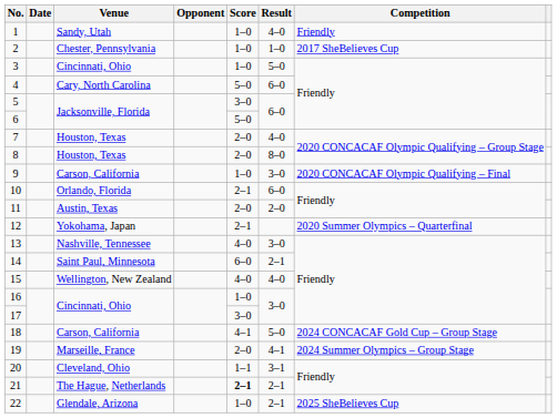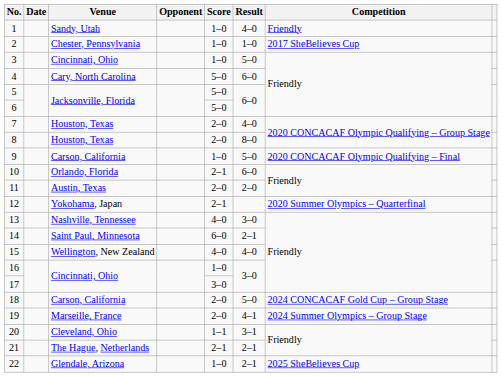 <table class="wikitable sortable">
 <tr>
 <th scope="col">No.</th>
 <th scope="col">Date</th>
 <th scope="col">Venue</th>
 <th scope="col">Opponent</th>
 <th scope="col">Score</th>
 <th scope="col">Result</th>
 <th scope="col">Competition</th>
 <th scope="col" class="unsortable"></th>
 </tr>
 <tr>
 <td style="text-align:center">1</td>
 <td></td>
 <td><a href='#'>Sandy, Utah</a></td>
 <td></td>
 <td style="text-align:center">1–0</td>
 <td style="text-align:center">4–0</td>
 <td><a href='#'>Friendly</a></td>
 <td></td>
 </tr>
 <tr>
 <td style="text-align:center">2</td>
 <td></td>
 <td><a href='#'>Chester, Pennsylvania</a></td>
 <td></td>
 <td style="text-align:center">1–0</td>
 <td style="text-align:center">1–0</td>
 <td><a href='#'>2017 SheBelieves Cup</a></td>
 <td></td>
 </tr>
 <tr>
 <td style="text-align:center">3</td>
 <td></td>
 <td><a href='#'>Cincinnati, Ohio</a></td>
 <td></td>
 <td style="text-align:center">1–0</td>
 <td style="text-align:center">5–0</td>
 <td rowspan=4>Friendly</td>
 <td></td>
 </tr>
 <tr>
 <td style="text-align:center">4</td>
 <td></td>
 <td><a href='#'>Cary, North Carolina</a></td>
 <td></td>
 <td style="text-align:center">5–0</td>
 <td style="text-align:center">6–0</td>
 <td></td>
 </tr>
 <tr>
 <td style="text-align:center">5</td>
 <td rowspan="2"></td>
 <td rowspan="2"><a href='#'>Jacksonville, Florida</a></td>
 <td rowspan="2"></td>
-<td style="text-align:center">3–0</td>
+<td style="text-align:center">5–0</td>
 <td rowspan="2" style="text-align:center">6–0</td>
 <td rowspan="2"></td>
 </tr>
 <tr>
 <td style="text-align:center">6</td>
 <td style="text-align:center">5–0</td>
 </tr>
 <tr>
 <td style="text-align:center">7</td>
 <td></td>
 <td><a href='#'>Houston, Texas</a></td>
 <td></td>
 <td style="text-align:center">2–0</td>
 <td style="text-align:center">4–0</td>
 <td rowspan=2><a href='#'>2020 CONCACAF Olympic Qualifying – Group Stage</a></td>
 <td></td>
 </tr>
 <tr>
 <td style="text-align:center">8</td>
 <td></td>
 <td><a href='#'>Houston, Texas</a></td>
 <td></td>
 <td style="text-align:center">2–0</td>
 <td style="text-align:center">8–0</td>
 <td></td>
 </tr>
 <tr>
 <td style="text-align:center">9</td>
 <td></td>
 <td><a href='#'>Carson, California</a></td>
 <td></td>
 <td style="text-align:center">1–0</td>
-<td style="text-align:center">3–0</td>
+<td style="text-align:center">5–0</td>
 <td><a href='#'>2020 CONCACAF Olympic Qualifying – Final</a></td>
 <td></td>
 </tr>
 <tr>
 <td style="text-align:center">10</td>
 <td></td>
 <td><a href='#'>Orlando, Florida</a></td>
 <td></td>
 <td style="text-align:center">2–1</td>
 <td style="text-align:center">6–0</td>
 <td rowspan=2>Friendly</td>
 <td></td>
 </tr>
 <tr>
 <td style="text-align:center">11</td>
 <td></td>
 <td><a href='#'>Austin, Texas</a></td>
 <td></td>
 <td style="text-align:center">2–0</td>
 <td style="text-align:center">2–0</td>
 <td></td>
 </tr>
 <tr>
 <td style="text-align:center">12</td>
 <td></td>
 <td><a href='#'>Yokohama</a>, Japan</td>
 <td></td>
 <td style="text-align:center">2–1</td>
 <td style="text-align:center"></td>
 <td><a href='#'>2020 Summer Olympics – Quarterfinal</a></td>
 <td></td>
 </tr>
 <tr>
 <td style="text-align:center">13</td>
 <td></td>
 <td><a href='#'>Nashville, Tennessee</a></td>
 <td></td>
 <td style="text-align:center">4–0</td>
 <td style="text-align:center">3–0</td>
 <td rowspan=5>Friendly</td>
 <td></td>
 </tr>
 <tr>
 <td style="text-align:center">14</td>
 <td></td>
 <td><a href='#'>Saint Paul, Minnesota</a></td>
 <td></td>
 <td style="text-align:center">6–0</td>
 <td style="text-align:center">2–1</td>
 <td></td>
 </tr>
 <tr>
 <td style="text-align:center">15</td>
 <td></td>
 <td><a href='#'>Wellington</a>, New Zealand</td>
 <td></td>
 <td style="text-align:center">4–0</td>
 <td style="text-align:center">4–0</td>
 <td></td>
 </tr>
 <tr>
 <td style="text-align:center">16</td>
 <td rowspan="2"></td>
 <td rowspan="2"><a href='#'>Cincinnati, Ohio</a></td>
 <td rowspan="2"></td>
 <td style="text-align:center">1–0</td>
 <td rowspan="2" style="text-align:center">3–0</td>
 <td rowspan="2"></td>
 </tr>
 <tr>
 <td style="text-align:center">17</td>
 <td style="text-align:center">3–0</td>
 </tr>
 <tr>
 <td style="text-align:center">18</td>
 <td></td>
 <td><a href='#'>Carson, California</a></td>
 <td></td>
-<td style="text-align:center">4–1</td>
+<td style="text-align:center">2–0</td>
 <td style="text-align:center">5–0</td>
 <td><a href='#'>2024 CONCACAF Gold Cup – Group Stage</a></td>
 <td></td>
 </tr>
 <tr>
 <td style="text-align:center">19</td>
 <td></td>
 <td><a href='#'>Marseille, France</a></td>
 <td></td>
 <td style="text-align:center">2–0</td>
 <td style="text-align:center">4–1</td>
 <td><a href='#'>2024 Summer Olympics – Group Stage</a></td>
 <td></td>
 </tr>
 <tr>
 <td style="text-align:center">20</td>
 <td></td>
 <td><a href='#'>Cleveland, Ohio</a></td>
 <td></td>
 <td style="text-align:center">1–1</td>
 <td style="text-align:center">3–1</td>
 <td rowspan=2>Friendly</td>
 <td></td>
 </tr>
 <tr>
 <td style="text-align:center">21</td>
 <td></td>
 <td><a href='#'>The Hague</a>, <a href='#'>Netherlands</a></td>
 <td></td>
-<td style="text-align:center"><strong>2–1</strong></td>
+<td style="text-align:center">2–1</td>
 <td style="text-align:center">2–1</td>
 <td></td>
 </tr>
 <tr>
 <td style="text-align:center">22</td>
 <td></td>
 <td><a href='#'>Glendale, Arizona</a></td>
 <td></td>
 <td style="text-align:center">1–0</td>
 <td style="text-align:center">2–1</td>
 <td><a href='#'>2025 SheBelieves Cup</a></td>
 </tr>
 </table>
